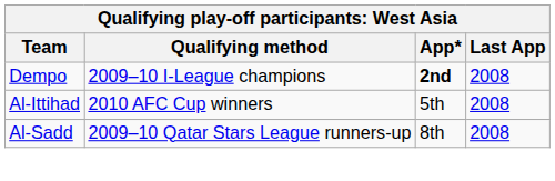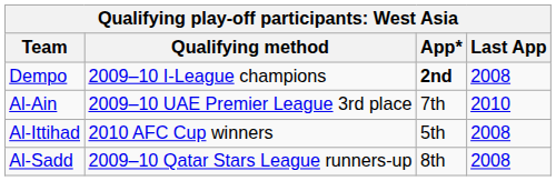 <table class="wikitable">
 <tr>
 <th colspan=4>Qualifying play-off participants: West Asia</th>
 </tr>
 <tr>
 <th>Team</th>
 <th>Qualifying method</th>
 <th>App*</th>
 <th>Last App</th>
 </tr>
 <tr>
 <td> <a href='#'>Dempo</a></td>
 <td><a href='#'>2009–10 I-League</a> champions</td>
 <td><strong>2nd</strong></td>
 <td><a href='#'>2008</a></td>
 </tr>
 <tr>
+<td> <a href='#'>Al-Ain</a></td>
+<td><a href='#'>2009–10 UAE Premier League</a> 3rd place</td>
+<td>7th</td>
+<td><a href='#'>2010</a></td>
+</tr>
+<tr>
 <td> <a href='#'>Al-Ittihad</a></td>
 <td><a href='#'>2010 AFC Cup</a> winners</td>
 <td>5th</td>
 <td><a href='#'>2008</a></td>
 </tr>
 <tr>
 <td> <a href='#'>Al-Sadd</a></td>
 <td><a href='#'>2009–10 Qatar Stars League</a> runners-up</td>
 <td>8th</td>
 <td><a href='#'>2008</a></td>
 </tr>
 </table>
